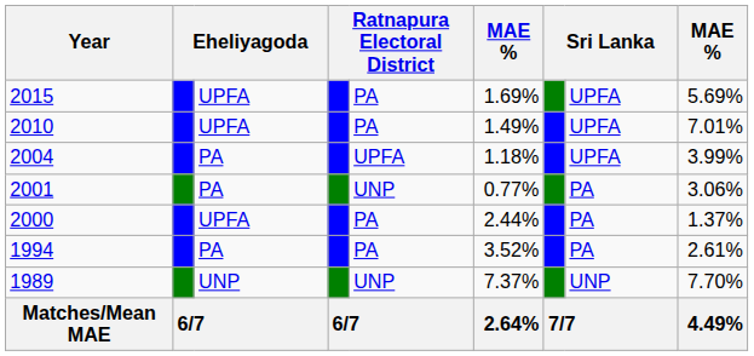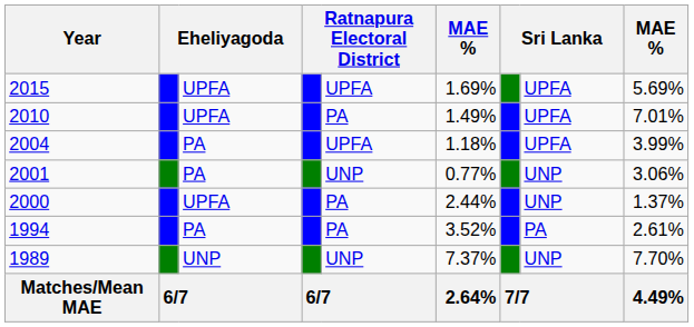 <table class="wikitable">
 <tr>
 <th>Year</th>
 <th colspan="2" width="144px">Eheliyagoda</th>
 <th colspan="2" width="144px"><a href='#'>Ratnapura Electoral District</a></th>
 <th><a href='#'>MAE</a> %</th>
 <th colspan="2" width="144px">Sri Lanka</th>
 <th>MAE %</th>
 </tr>
 <tr>
 <td><a href='#'>2015</a></td>
 <td style="background-color:blue;" width="10px"></td>
 <td style="text-align:left;"><a href='#'>UPFA</a></td>
 <td style="background-color:blue;" width="10px"></td>
-<td style="text-align:left;"><a href='#'>PA</a></td>
+<td style="text-align:left;"><a href='#'>UPFA</a></td>
 <td style="text-align:right;">1.69%</td>
 <td style="background-color:green;" width="10px"></td>
 <td style="text-align:left;"><a href='#'>UPFA</a></td>
 <td style="text-align:right;">5.69%</td>
 </tr>
 <tr>
 <td><a href='#'>2010</a></td>
 <td style="background-color:blue;" width="10px"></td>
 <td style="text-align:left;"><a href='#'>UPFA</a></td>
 <td style="background-color:blue;" width="10px"></td>
 <td style="text-align:left;"><a href='#'>PA</a></td>
 <td style="text-align:right;">1.49%</td>
 <td style="background-color:blue;" width="10px"></td>
 <td style="text-align:left;"><a href='#'>UPFA</a></td>
 <td style="text-align:right;">7.01%</td>
 </tr>
 <tr>
 <td><a href='#'>2004</a></td>
 <td style="background-color:blue;" width="10px"></td>
 <td style="text-align:left;"><a href='#'>PA</a></td>
 <td style="background-color:blue;" width="10px"></td>
 <td style="text-align:left;"><a href='#'>UPFA</a></td>
 <td style="text-align:right;">1.18%</td>
 <td style="background-color:blue;" width="10px"></td>
 <td style="text-align:left;"><a href='#'>UPFA</a></td>
 <td style="text-align:right;">3.99%</td>
 </tr>
 <tr>
 <td><a href='#'>2001</a></td>
 <td style="background-color:green;" width="10px"></td>
 <td style="text-align:left;"><a href='#'>PA</a></td>
 <td style="background-color:green;" width="10px"></td>
 <td style="text-align:left;"><a href='#'>UNP</a></td>
 <td style="text-align:right;">0.77%</td>
 <td style="background-color:green;" width="10px"></td>
-<td style="text-align:left;"><a href='#'>PA</a></td>
+<td style="text-align:left;"><a href='#'>UNP</a></td>
 <td style="text-align:right;">3.06%</td>
 </tr>
 <tr>
 <td><a href='#'>2000</a></td>
 <td style="background-color:blue;" width="10px"></td>
 <td style="text-align:left;"><a href='#'>UPFA</a></td>
 <td style="background-color:blue;" width="10px"></td>
 <td style="text-align:left;"><a href='#'>PA</a></td>
 <td style="text-align:right;">2.44%</td>
 <td style="background-color:blue;" width="10px"></td>
-<td style="text-align:left;"><a href='#'>PA</a></td>
+<td style="text-align:left;"><a href='#'>UNP</a></td>
 <td style="text-align:right;">1.37%</td>
 </tr>
 <tr>
 <td><a href='#'>1994</a></td>
 <td style="background-color:blue;" width="10px"></td>
 <td style="text-align:left;"><a href='#'>PA</a></td>
 <td style="background-color:blue;" width="10px"></td>
 <td style="text-align:left;"><a href='#'>PA</a></td>
 <td style="text-align:right;">3.52%</td>
 <td style="background-color:blue;" width="10px"></td>
 <td style="text-align:left;"><a href='#'>PA</a></td>
 <td style="text-align:right;">2.61%</td>
 </tr>
 <tr>
 <td><a href='#'>1989</a></td>
 <td style="background-color:green;" width="10px"></td>
 <td style="text-align:left;"><a href='#'>UNP</a></td>
 <td style="background-color:green;" width="10px"></td>
 <td style="text-align:left;"><a href='#'>UNP</a></td>
 <td style="text-align:right;">7.37%</td>
 <td style="background-color:green;" width="10px"></td>
 <td style="text-align:left;"><a href='#'>UNP</a></td>
 <td style="text-align:right;">7.70%</td>
 </tr>
 <tr>
 <th>Matches/Mean MAE</th>
 <th style="text-align:left;"colspan="2" width="144px">6/7</th>
 <th style="text-align:left;"colspan="2" width="144px">6/7</th>
 <th style="text-align:right;">2.64%</th>
 <th style="text-align:left;"colspan="2" width="144px">7/7</th>
 <th style="text-align:right;">4.49%</th>
 </tr>
 </table>
